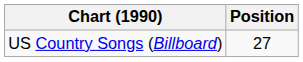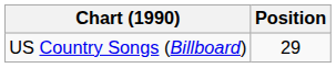 <table class="wikitable sortable">
 <tr>
 <th scope="col">Chart (1990)</th>
 <th scope="col">Position</th>
 </tr>
 <tr>
 <td>US <a href='#'>Country Songs</a> (<em><a href='#'>Billboard</a></em>)</td>
-<td align="center">27</td>
+<td align="center">29</td>
 </tr>
 </table>
